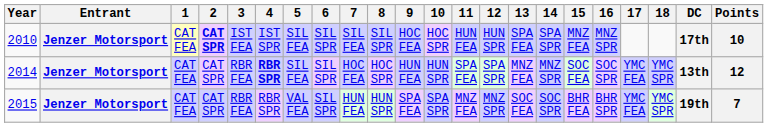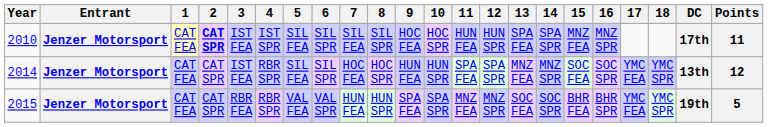 <table class="wikitable" style="text-align:center; font-size:85%">
 <tr>
 <th>Year</th>
 <th>Entrant</th>
 <th>1</th>
 <th>2</th>
 <th>3</th>
 <th>4</th>
 <th>5</th>
 <th>6</th>
 <th>7</th>
 <th>8</th>
 <th>9</th>
 <th>10</th>
 <th>11</th>
 <th>12</th>
 <th>13</th>
 <th>14</th>
 <th>15</th>
 <th>16</th>
 <th>17</th>
 <th>18</th>
 <th>DC</th>
 <th>Points</th>
 </tr>
 <tr>
 <td><a href='#'>2010</a></td>
 <th nowrap><a href='#'>Jenzer Motorsport</a></th>
 <td style="background:#ffffbf;"><a href='#'>CAT<br>FEA</a><br></td>
 <td style="background:#efcfff;"><strong><a href='#'>CAT<br>SPR</a><br></strong></td>
 <td style="background:#cfcfff;"><a href='#'>IST<br>FEA</a><br></td>
 <td style="background:#cfcfff;"><a href='#'>IST<br>SPR</a><br></td>
 <td style="background:#CFCFFF;"><a href='#'>SIL<br>FEA</a><br></td>
 <td style="background:#CFCFFF;"><a href='#'>SIL<br>SPR</a><br></td>
 <td style="background:#cfcfff;"><a href='#'>SIL<br>FEA</a><br></td>
 <td style="background:#cfcfff;"><a href='#'>SIL<br>SPR</a><br></td>
 <td style="background:#cfcfff;"><a href='#'>HOC<br>FEA</a><br></td>
 <td style="background:#efcfff;"><a href='#'>HOC<br>SPR</a><br></td>
 <td style="background:#cfcfff;"><a href='#'>HUN<br>FEA</a><br></td>
 <td style="background:#cfcfff;"><a href='#'>HUN<br>SPR</a><br></td>
 <td style="background:#cfcfff;"><a href='#'>SPA<br>FEA</a><br></td>
 <td style="background:#cfcfff;"><a href='#'>SPA<br>SPR</a><br></td>
 <td style="background:#cfcfff;"><a href='#'>MNZ<br>FEA</a><br></td>
 <td style="background:#cfcfff;"><a href='#'>MNZ<br>SPR</a><br></td>
 <td></td>
 <td></td>
 <th>17th</th>
-<th>10</th>
+<th>11</th>
 </tr>
 <tr>
 <td><a href='#'>2014</a></td>
 <th nowrap><a href='#'>Jenzer Motorsport</a></th>
 <td style="background:#CFCFFF;"><a href='#'>CAT<br>FEA</a><br></td>
 <td style="background:#EFCFFF;"><a href='#'>CAT<br>SPR</a><br></td>
-<td style="background:#CFCFFF;"><a href='#'>RBR<br>FEA</a><br></td>
-<td style="background:#CFCFFF;"><strong><a href='#'>RBR<br>SPR</a><br></strong></td>
+<td style="background:#cfcfff;"><a href='#'>IST<br>FEA</a><br></td>
+<td style="background:#CFCFFF;"><a href='#'>RBR<br>SPR</a><br></td>
 <td style="background:#CFCFFF;"><a href='#'>SIL<br>FEA</a><br></td>
 <td style="background:#EFCFFF;"><a href='#'>SIL<br>SPR</a><br></td>
 <td style="background:#CFCFFF;"><a href='#'>HOC<br>FEA</a><br></td>
 <td style="background:#EFCFFF;"><a href='#'>HOC<br>SPR</a><br></td>
 <td style="background:#CFCFFF;"><a href='#'>HUN<br>FEA</a><br></td>
 <td style="background:#CFCFFF;"><a href='#'>HUN<br>SPR</a><br></td>
 <td style="background:#DFFFDF;"><a href='#'>SPA<br>FEA</a><br></td>
 <td style="background:#DFFFDF;"><a href='#'>SPA<br>SPR</a><br></td>
 <td style="background:#EFCFFF;"><a href='#'>MNZ<br>FEA</a><br></td>
 <td style="background:#CFCFFF;"><a href='#'>MNZ<br>SPR</a><br></td>
 <td style="background:#DFFFDF;"><a href='#'>SOC<br>FEA</a><br></td>
 <td style="background:#EFCFFF;"><a href='#'>SOC<br>SPR</a><br></td>
 <td style="background:#CFCFFF;"><a href='#'>YMC<br>FEA</a><br></td>
 <td style="background:#CFCFFF;"><a href='#'>YMC<br>SPR</a><br></td>
 <th>13th</th>
 <th>12</th>
 </tr>
 <tr>
 <td><a href='#'>2015</a></td>
 <th nowrap><a href='#'>Jenzer Motorsport</a></th>
 <td style="background:#CFCFFF;"><a href='#'>CAT<br>FEA</a><br></td>
 <td style="background:#CFCFFF;"><a href='#'>CAT<br>SPR</a><br></td>
 <td style="background:#CFCFFF;"><a href='#'>RBR<br>FEA</a><br></td>
 <td style="background:#EFCFFF;"><a href='#'>RBR<br>SPR</a><br></td>
 <td style="background:#cfcfff;"><a href='#'>VAL<br>FEA</a><br></td>
-<td style="background:#CFCFFF;"><a href='#'>SIL<br>SPR</a><br></td>
+<td style="background:#cfcfff;"><a href='#'>VAL<br>SPR</a><br></td>
 <td style="background:#DFFFDF;"><a href='#'>HUN<br>FEA</a><br></td>
 <td style="background:#DFFFDF;"><a href='#'>HUN<br>SPR</a><br></td>
 <td style="background:#EFCFFF;"><a href='#'>SPA<br>FEA</a><br></td>
 <td style="background:#CFCFFF;"><a href='#'>SPA<br>SPR</a><br></td>
 <td style="background:#EFCFFF;"><a href='#'>MNZ<br>FEA</a><br></td>
 <td style="background:#CFCFFF;"><a href='#'>MNZ<br>SPR</a><br></td>
 <td style="background:#EFCFFF;"><a href='#'>SOC<br>FEA</a><br></td>
 <td style="background:#CFCFFF;"><a href='#'>SOC<br>SPR</a><br></td>
 <td style="background:#EFCFFF;"><a href='#'>BHR<br>FEA</a><br></td>
 <td style="background:#EFCFFF;"><a href='#'>BHR<br>SPR</a><br></td>
 <td style="background:#CFCFFF;"><a href='#'>YMC<br>FEA</a><br></td>
 <td style="background:#DFFFDF;"><a href='#'>YMC<br>SPR</a><br></td>
 <th>19th</th>
-<th>7</th>
+<th>5</th>
 </tr>
 </table>
